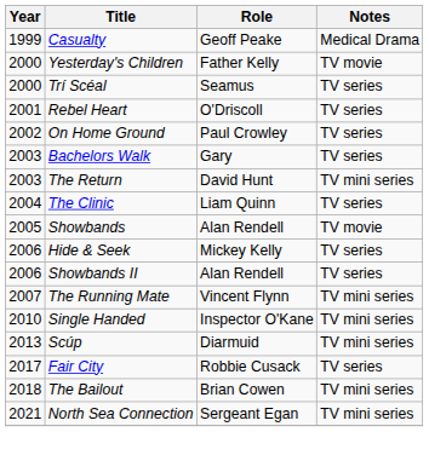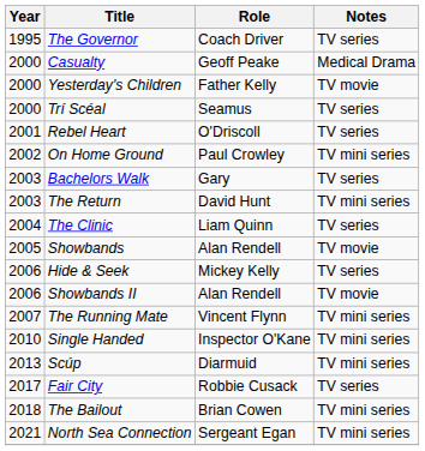 <table class="wikitable" style="font-size: 100%;">
 <tr>
 <th>Year</th>
 <th>Title</th>
 <th>Role</th>
 <th>Notes</th>
 </tr>
 <tr>
-<td>1999</td>
+<td>1995</td>
+<td><em><a href='#'>The Governor</a></em></td>
+<td>Coach Driver</td>
+<td>TV series</td>
+</tr>
+<tr>
+<td>2000</td>
 <td><em><a href='#'>Casualty</a></em></td>
 <td>Geoff Peake</td>
 <td>Medical Drama</td>
 </tr>
 <tr>
 <td>2000</td>
 <td><em>Yesterday's Children</em></td>
 <td>Father Kelly</td>
 <td>TV movie</td>
 </tr>
 <tr>
 <td>2000</td>
 <td><em>Trí Scéal</em></td>
 <td>Seamus</td>
 <td>TV series</td>
 </tr>
 <tr>
 <td>2001</td>
 <td><em>Rebel Heart</em></td>
 <td>O'Driscoll</td>
 <td>TV series</td>
 </tr>
 <tr>
 <td>2002</td>
 <td><em>On Home Ground</em></td>
 <td>Paul Crowley</td>
-<td>TV series</td>
+<td>TV mini series</td>
 </tr>
 <tr>
 <td>2003</td>
 <td><em><a href='#'>Bachelors Walk</a></em></td>
 <td>Gary</td>
 <td>TV series</td>
 </tr>
 <tr>
 <td>2003</td>
 <td><em>The Return</em></td>
 <td>David Hunt</td>
 <td>TV mini series</td>
 </tr>
 <tr>
 <td>2004</td>
 <td><em><a href='#'>The Clinic</a></em></td>
 <td>Liam Quinn</td>
 <td>TV series</td>
 </tr>
 <tr>
 <td>2005</td>
 <td><em>Showbands</em></td>
 <td>Alan Rendell</td>
 <td>TV movie</td>
 </tr>
 <tr>
 <td>2006</td>
 <td><em>Hide & Seek</em></td>
 <td>Mickey Kelly</td>
 <td>TV series</td>
 </tr>
 <tr>
 <td>2006</td>
 <td><em>Showbands II</em></td>
 <td>Alan Rendell</td>
-<td>TV series</td>
+<td>TV movie</td>
 </tr>
 <tr>
 <td>2007</td>
 <td><em>The Running Mate</em></td>
 <td>Vincent Flynn</td>
 <td>TV mini series</td>
 </tr>
 <tr>
 <td>2010</td>
 <td><em>Single Handed</em></td>
 <td>Inspector O'Kane</td>
 <td>TV mini series</td>
 </tr>
 <tr>
 <td>2013</td>
 <td><em>Scúp</em></td>
 <td>Diarmuid</td>
 <td>TV mini series</td>
 </tr>
 <tr>
 <td>2017</td>
 <td><em><a href='#'>Fair City</a></em></td>
 <td>Robbie Cusack</td>
 <td>TV series</td>
 </tr>
 <tr>
 <td>2018</td>
 <td><em>The Bailout</em></td>
 <td>Brian Cowen</td>
 <td>TV mini series</td>
 </tr>
 <tr>
 <td>2021</td>
 <td><em>North Sea Connection</em></td>
 <td>Sergeant Egan</td>
 <td>TV mini series</td>
 </tr>
 <tr>
 </tr>
 </table>
